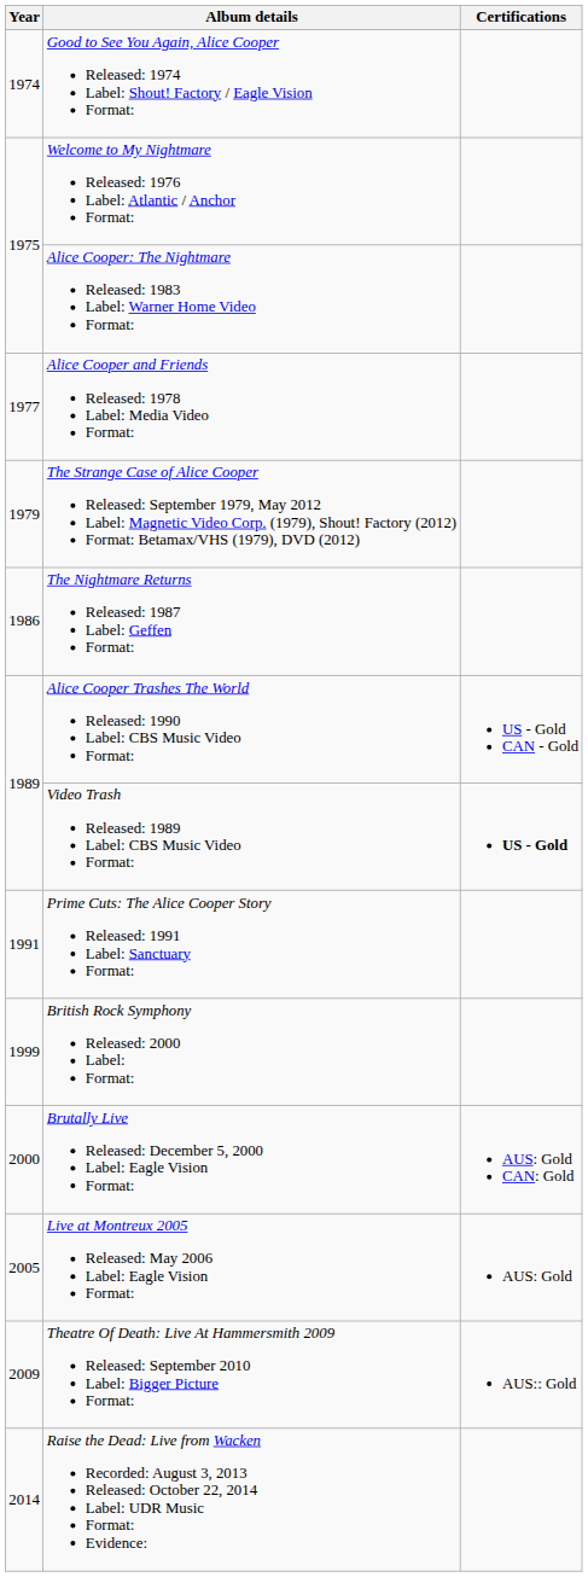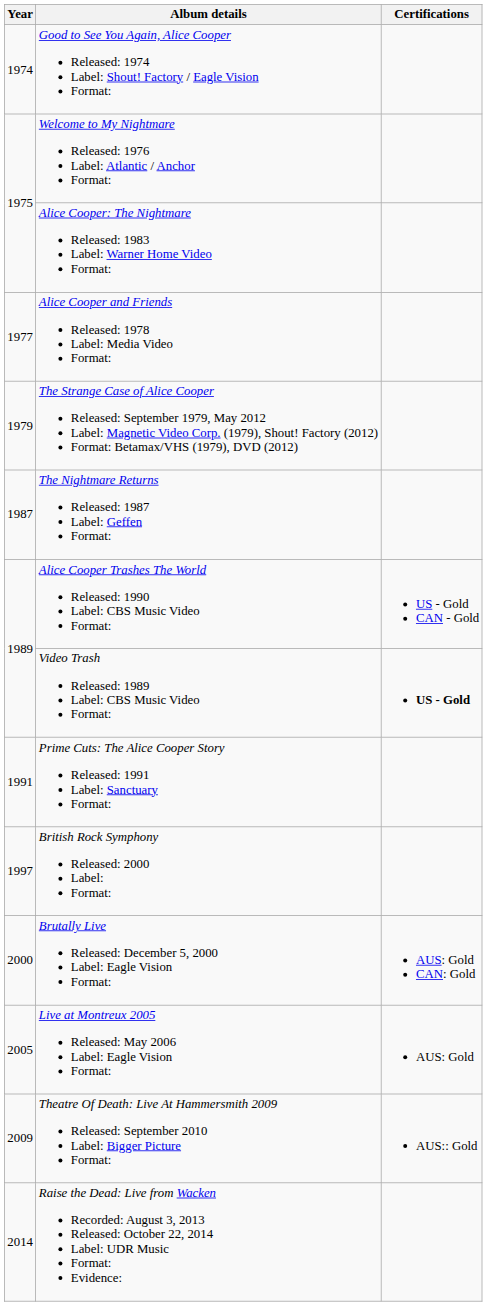 <table class="wikitable">
 <tr>
 <th>Year</th>
 <th>Album details</th>
 <th>Certifications</th>
 </tr>
 <tr>
 <td>1974</td>
 <td><em><a href='#'>Good to See You Again, Alice Cooper</a></em><br><ul><li>Released: 1974</li><li>Label: <a href='#'>Shout! Factory</a> / <a href='#'>Eagle Vision</a></li><li>Format:</li></ul></td>
 <td></td>
 </tr>
 <tr>
 <td rowspan=2>1975</td>
 <td><em><a href='#'>Welcome to My Nightmare</a></em><br><ul><li>Released: 1976</li><li>Label: <a href='#'>Atlantic</a> / <a href='#'>Anchor</a></li><li>Format:</li></ul></td>
 <td></td>
 </tr>
 <tr>
 <td><em><a href='#'>Alice Cooper: The Nightmare</a></em><br><ul><li>Released: 1983</li><li>Label: <a href='#'>Warner Home Video</a></li><li>Format:</li></ul></td>
 <td></td>
 </tr>
 <tr>
 <td>1977</td>
 <td><em><a href='#'>Alice Cooper and Friends</a></em><br><ul><li>Released: 1978</li><li>Label: Media Video</li><li>Format:</li></ul></td>
 <td></td>
 </tr>
 <tr>
 <td>1979</td>
 <td><em><a href='#'>The Strange Case of Alice Cooper</a></em><br><ul><li>Released: September 1979, May 2012</li><li>Label: <a href='#'>Magnetic Video Corp.</a> (1979), Shout! Factory (2012)</li><li>Format: Betamax/VHS (1979), DVD (2012)</li></ul></td>
 <td></td>
 </tr>
 <tr>
-<td>1986</td>
+<td>1987</td>
 <td><em><a href='#'>The Nightmare Returns</a></em><br><ul><li>Released: 1987</li><li>Label: <a href='#'>Geffen</a></li><li>Format:</li></ul></td>
 <td></td>
 </tr>
 <tr>
 <td rowspan=2>1989</td>
 <td><em><a href='#'>Alice Cooper Trashes The World</a></em><br><ul><li>Released: 1990</li><li>Label: CBS Music Video</li><li>Format:</li></ul></td>
 <td><br><ul><li><a href='#'>US</a> - Gold</li><li><a href='#'>CAN</a> - Gold</li></ul></td>
 </tr>
 <tr>
 <td><em>Video Trash</em><br><ul><li>Released: 1989</li><li>Label: CBS Music Video</li><li>Format:</li></ul></td>
 <td><strong><br><ul><li>US - Gold</li></ul></strong></td>
 </tr>
 <tr>
 <td>1991</td>
 <td><em>Prime Cuts: The Alice Cooper Story</em><br><ul><li>Released: 1991</li><li>Label: <a href='#'>Sanctuary</a></li><li>Format:</li></ul></td>
 <td></td>
 </tr>
 <tr>
-<td>1999</td>
+<td>1997</td>
 <td><em>British Rock Symphony</em><br><ul><li>Released: 2000</li><li>Label:</li><li>Format:</li></ul></td>
 <td></td>
 </tr>
 <tr>
 <td>2000</td>
 <td><em><a href='#'>Brutally Live</a></em><br><ul><li>Released: December 5, 2000</li><li>Label: Eagle Vision</li><li>Format:</li></ul></td>
 <td><br><ul><li><a href='#'>AUS</a>: Gold</li><li><a href='#'>CAN</a>: Gold</li></ul></td>
 </tr>
 <tr>
 <td>2005</td>
 <td><em><a href='#'>Live at Montreux 2005</a></em><br><ul><li>Released: May 2006</li><li>Label: Eagle Vision</li><li>Format:</li></ul></td>
 <td><br><ul><li>AUS: Gold</li></ul></td>
 </tr>
 <tr>
 <td>2009</td>
 <td><em>Theatre Of Death: Live At Hammersmith 2009</em><br><ul><li>Released: September 2010</li><li>Label: <a href='#'>Bigger Picture</a></li><li>Format:</li></ul></td>
 <td><br><ul><li>AUS:: Gold</li></ul></td>
 </tr>
 <tr>
 <td>2014</td>
 <td><em>Raise the Dead: Live from <a href='#'>Wacken</a></em><br><ul><li>Recorded: August 3, 2013</li><li>Released: October 22, 2014</li><li>Label: UDR Music</li><li>Format:</li><li>Evidence:  </li></ul></td>
 <td></td>
 </tr>
 </table>
